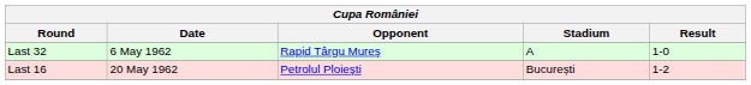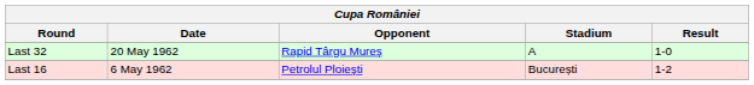 <table class="wikitable" style="width:80%;">
 <tr>
 <th colspan="5" style="text-align:center;"><em>Cupa României</em></th>
 </tr>
 <tr>
 <th>Round</th>
 <th>Date</th>
 <th>Opponent</th>
 <th>Stadium</th>
 <th>Result</th>
 </tr>
 <tr>
 </tr>
 <tr bgcolor="#ddffdd">
 <td>Last 32</td>
-<td>6 May 1962</td>
+<td>20 May 1962</td>
 <td><a href='#'>Rapid Târgu Mureş</a></td>
 <td>A</td>
 <td>1-0</td>
 </tr>
 <tr>
 </tr>
 <tr bgcolor="#ffdddd">
 <td>Last 16</td>
-<td>20 May 1962</td>
+<td>6 May 1962</td>
 <td><a href='#'>Petrolul Ploieşti</a></td>
 <td>București</td>
 <td>1-2</td>
 </tr>
 <tr>
 </tr>
 </table>
